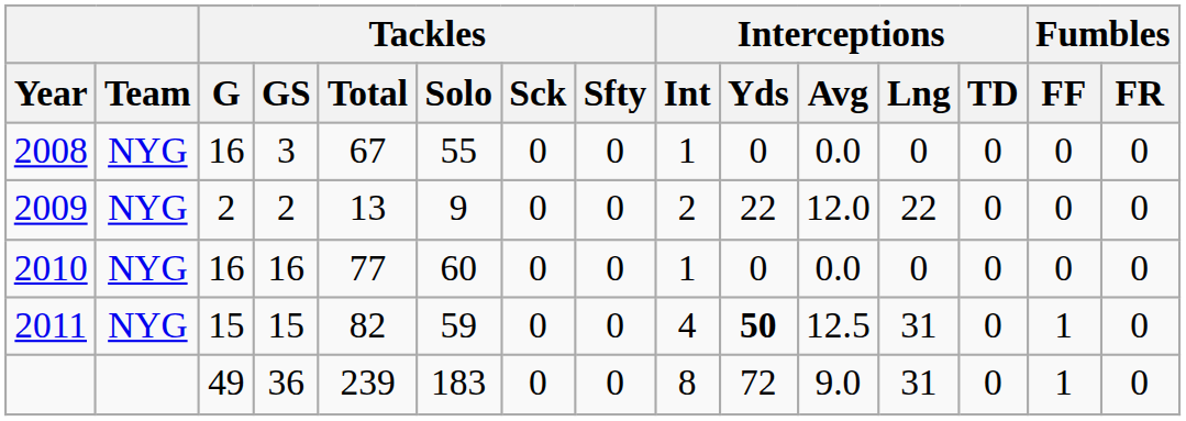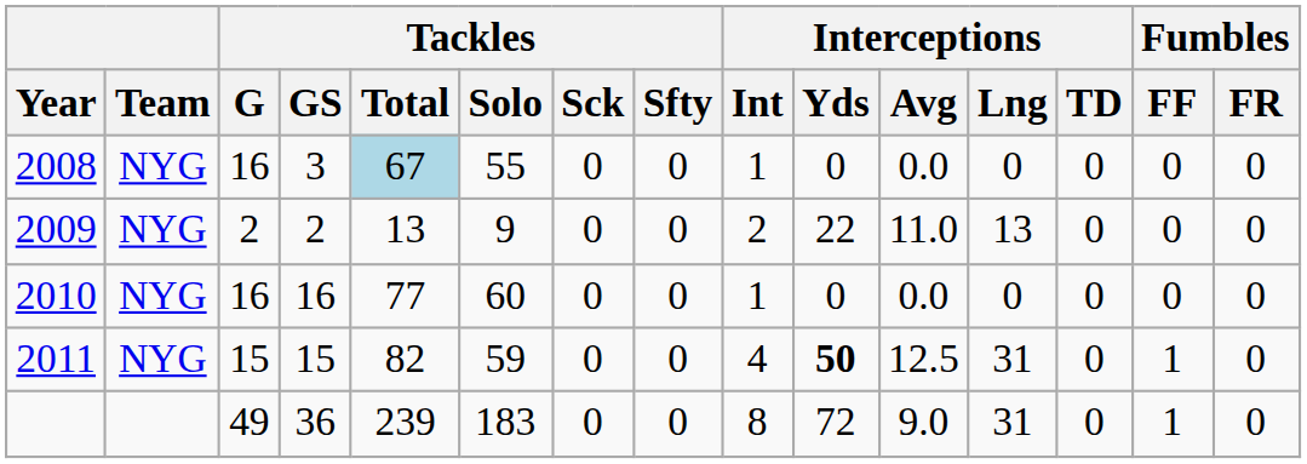 <table class="wikitable">
 <tr>
 <th colspan="2"></th>
 <th colspan="6">Tackles</th>
 <th colspan="5">Interceptions</th>
 <th colspan="2">Fumbles</th>
 </tr>
 <tr>
 <th>Year</th>
 <th>Team</th>
 <th>G</th>
 <th>GS</th>
 <th>Total</th>
 <th>Solo</th>
 <th>Sck</th>
 <th>Sfty</th>
 <th>Int</th>
 <th>Yds</th>
 <th>Avg</th>
 <th>Lng</th>
 <th>TD</th>
 <th>FF</th>
 <th>FR</th>
 </tr>
 <tr style="text-align:center;">
 <td><a href='#'>2008</a></td>
 <td><a href='#'>NYG</a></td>
 <td>16</td>
 <td>3</td>
-<td>67</td>
+<td style="background: lightblue;">67</td>
 <td>55</td>
 <td>0</td>
 <td>0</td>
 <td>1</td>
 <td>0</td>
 <td>0.0</td>
 <td>0</td>
 <td>0</td>
 <td>0</td>
 <td>0</td>
 </tr>
 <tr style="text-align:center;">
 <td><a href='#'>2009</a></td>
 <td><a href='#'>NYG</a></td>
 <td>2</td>
 <td>2</td>
 <td>13</td>
 <td>9</td>
 <td>0</td>
 <td>0</td>
 <td>2</td>
 <td>22</td>
-<td>12.0</td>
-<td>22</td>
+<td>11.0</td>
+<td>13</td>
 <td>0</td>
 <td>0</td>
 <td>0</td>
 </tr>
 <tr style="text-align:center;">
 <td><a href='#'>2010</a></td>
 <td><a href='#'>NYG</a></td>
 <td>16</td>
 <td>16</td>
 <td>77</td>
 <td>60</td>
 <td>0</td>
 <td>0</td>
 <td>1</td>
 <td>0</td>
 <td>0.0</td>
 <td>0</td>
 <td>0</td>
 <td>0</td>
 <td>0</td>
 </tr>
 <tr style="text-align:center;">
 <td><a href='#'>2011</a></td>
 <td><a href='#'>NYG</a></td>
 <td>15</td>
 <td>15</td>
 <td>82</td>
 <td>59</td>
 <td>0</td>
 <td>0</td>
 <td>4</td>
 <td><strong>50</strong></td>
 <td>12.5</td>
 <td>31</td>
 <td>0</td>
 <td>1</td>
 <td>0</td>
 </tr>
 <tr style="text-align:center;">
 <td><strong></strong></td>
 <td></td>
 <td>49</td>
 <td>36</td>
 <td>239</td>
 <td>183</td>
 <td>0</td>
 <td>0</td>
 <td>8</td>
 <td>72</td>
 <td>9.0</td>
 <td>31</td>
 <td>0</td>
 <td>1</td>
 <td>0</td>
 </tr>
 </table>
